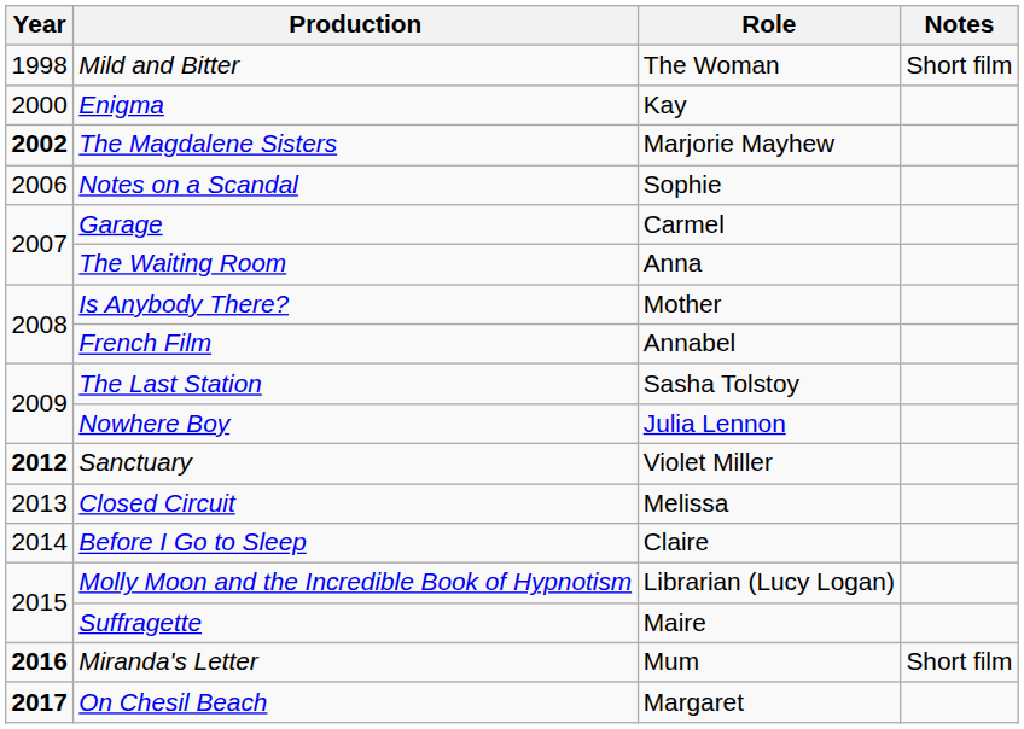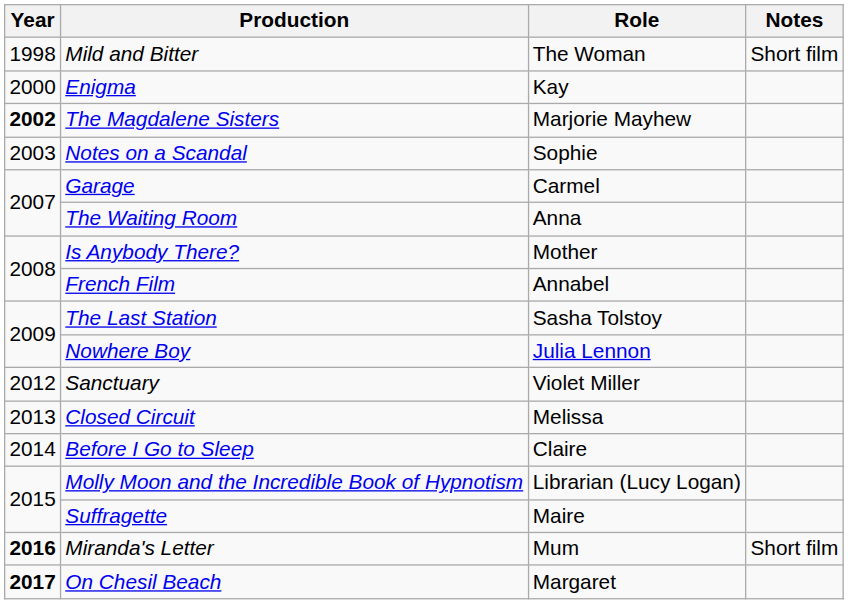 <table class="wikitable sortable">
 <tr>
 <th>Year</th>
 <th>Production</th>
 <th>Role</th>
 <th class="unsortable">Notes</th>
 </tr>
 <tr>
 <td>1998</td>
 <td><em>Mild and Bitter</em></td>
 <td>The Woman</td>
 <td>Short film</td>
 </tr>
 <tr>
 <td>2000</td>
 <td><em><a href='#'>Enigma</a></em></td>
 <td>Kay</td>
 <td></td>
 </tr>
 <tr>
 <td><strong>2002</strong></td>
 <td><em><a href='#'>The Magdalene Sisters</a></em></td>
 <td>Marjorie Mayhew</td>
 <td></td>
 </tr>
 <tr>
-<td>2006</td>
+<td>2003</td>
 <td><em><a href='#'>Notes on a Scandal</a></em></td>
 <td>Sophie</td>
 <td></td>
 </tr>
 <tr>
 <td rowspan="2">2007</td>
 <td><em><a href='#'>Garage</a></em></td>
 <td>Carmel</td>
 <td></td>
 </tr>
 <tr>
 <td><em><a href='#'>The Waiting Room</a></em></td>
 <td>Anna</td>
 <td></td>
 </tr>
 <tr>
 <td rowspan="2">2008</td>
 <td><em><a href='#'>Is Anybody There?</a></em></td>
 <td>Mother</td>
 <td></td>
 </tr>
 <tr>
 <td><em><a href='#'>French Film</a></em></td>
 <td>Annabel</td>
 <td></td>
 </tr>
 <tr>
 <td rowspan="2">2009</td>
 <td><em><a href='#'>The Last Station</a></em></td>
 <td>Sasha Tolstoy</td>
 <td></td>
 </tr>
 <tr>
 <td><em><a href='#'>Nowhere Boy</a></em></td>
 <td><a href='#'>Julia Lennon</a></td>
 <td></td>
 </tr>
 <tr>
-<td><strong>2012</strong></td>
+<td>2012</td>
 <td><em>Sanctuary</em></td>
 <td>Violet Miller</td>
 <td></td>
 </tr>
 <tr>
 <td>2013</td>
 <td><em><a href='#'>Closed Circuit</a></em></td>
 <td>Melissa</td>
 <td></td>
 </tr>
 <tr>
 <td>2014</td>
 <td><em><a href='#'>Before I Go to Sleep</a></em></td>
 <td>Claire</td>
 <td></td>
 </tr>
 <tr>
 <td rowspan="2">2015</td>
 <td><em><a href='#'>Molly Moon and the Incredible Book of Hypnotism</a></em></td>
 <td>Librarian (Lucy Logan)</td>
 <td></td>
 </tr>
 <tr>
 <td><em><a href='#'>Suffragette</a></em></td>
 <td>Maire</td>
 <td></td>
 </tr>
 <tr>
 <td><strong>2016</strong></td>
 <td><em>Miranda's Letter</em></td>
 <td>Mum</td>
 <td>Short film</td>
 </tr>
 <tr>
 <td><strong>2017</strong></td>
 <td><em><a href='#'>On Chesil Beach</a></em></td>
 <td>Margaret</td>
 <td></td>
 </tr>
 </table>
